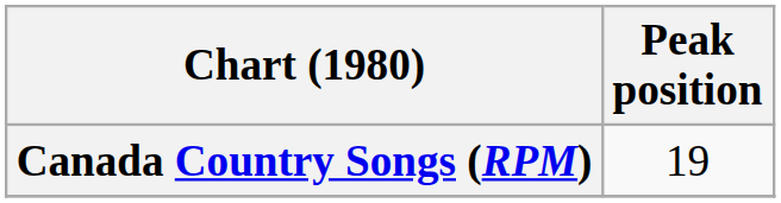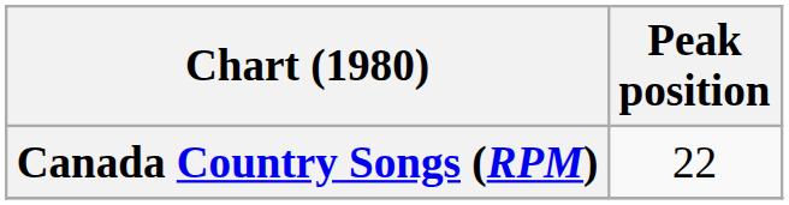 <table class="wikitable sortable plainrowheaders">
 <tr>
 <th scope="col">Chart (1980)</th>
 <th scope="col">Peak<br>position</th>
 </tr>
 <tr>
 <th scope="row">Canada <a href='#'>Country Songs</a> (<em><a href='#'>RPM</a></em>)</th>
-<td align="center">19</td>
+<td align="center">22</td>
 </tr>
 <tr>
 </tr>
 <tr>
 </tr>
 </table>
